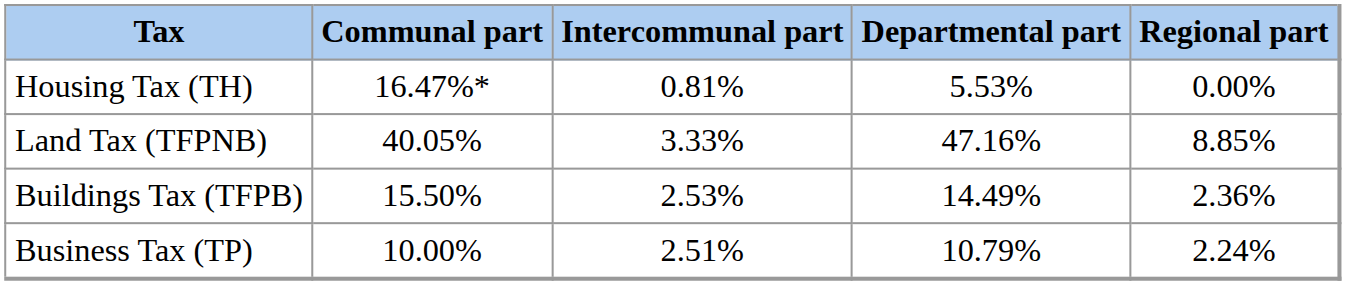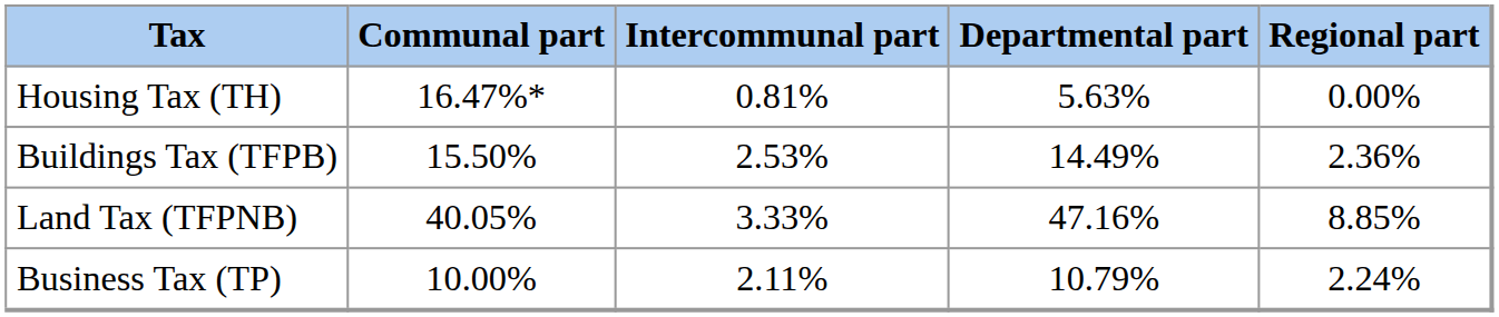 <table align="center" rules="all" cellspacing="0" cellpadding="4" style="border: 1px solid #999; border-right: 2px solid #999; border-bottom:2px solid #999; background: #FFFFFF">
 <tr style="background: #adcdf1">
 <th>Tax</th>
 <th>Communal part</th>
 <th>Intercommunal part</th>
 <th>Departmental part</th>
 <th>Regional part</th>
 </tr>
 <tr>
 <td>Housing Tax (TH)</td>
 <td align=center>16.47%*</td>
 <td align=center>0.81%</td>
-<td align=center>5.53%</td>
+<td align=center>5.63%</td>
 <td align=center>0.00%</td>
+</tr>
+<tr>
+<td>Buildings Tax (TFPB)</td>
+<td align=center>15.50%</td>
+<td align=center>2.53%</td>
+<td align=center>14.49%</td>
+<td align=center>2.36%</td>
 </tr>
 <tr>
 <td>Land Tax (TFPNB)</td>
 <td align=center>40.05%</td>
 <td align=center>3.33%</td>
 <td align=center>47.16%</td>
 <td align=center>8.85%</td>
 </tr>
 <tr>
-<td>Buildings Tax (TFPB)</td>
-<td align=center>15.50%</td>
-<td align=center>2.53%</td>
-<td align=center>14.49%</td>
-<td align=center>2.36%</td>
-</tr>
-<tr>
 <td>Business Tax (TP)</td>
 <td align=center>10.00%</td>
-<td align=center>2.51%</td>
+<td align=center>2.11%</td>
 <td align=center>10.79%</td>
 <td align=center>2.24%</td>
 </tr>
 </table>
